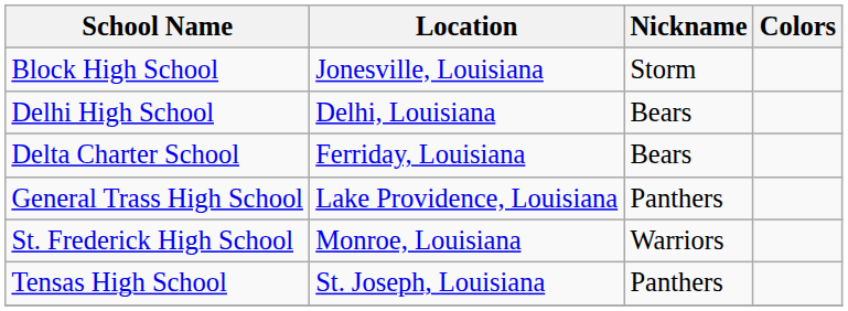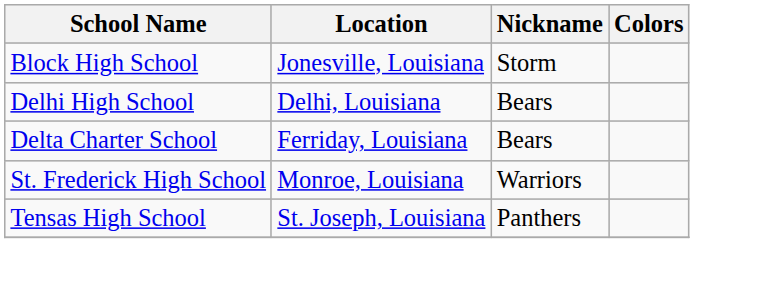 <table class="wikitable">
 <tr>
 <th>School Name</th>
 <th>Location</th>
 <th>Nickname</th>
 <th>Colors</th>
 </tr>
 <tr>
 <td><a href='#'>Block High School</a></td>
 <td><a href='#'>Jonesville, Louisiana</a></td>
 <td>Storm</td>
 <td>  </td>
 </tr>
 <tr>
 <td><a href='#'>Delhi High School</a></td>
 <td><a href='#'>Delhi, Louisiana</a></td>
 <td>Bears</td>
 <td> </td>
 </tr>
 <tr>
 <td><a href='#'>Delta Charter School</a></td>
 <td><a href='#'>Ferriday, Louisiana</a></td>
 <td>Bears</td>
 <td>  </td>
 </tr>
 <tr>
-<td><a href='#'>General Trass High School</a></td>
-<td><a href='#'>Lake Providence, Louisiana</a></td>
-<td>Panthers</td>
-<td>  </td>
-</tr>
-<tr>
 <td><a href='#'>St. Frederick High School</a></td>
 <td><a href='#'>Monroe, Louisiana</a></td>
 <td>Warriors</td>
 <td>  </td>
 </tr>
 <tr>
 <td><a href='#'>Tensas High School</a></td>
 <td><a href='#'>St. Joseph, Louisiana</a></td>
 <td>Panthers</td>
 <td>  </td>
 </tr>
 <tr>
 </tr>
 </table>
